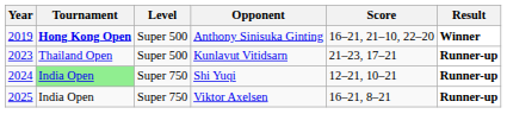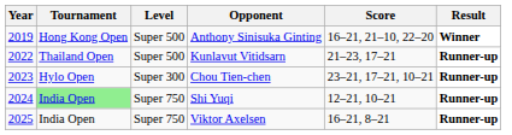 <table class="sortable wikitable" style="font-size: 90%;">
 <tr>
 <th>Year</th>
 <th>Tournament</th>
 <th>Level</th>
 <th>Opponent</th>
 <th>Score</th>
 <th>Result</th>
 </tr>
 <tr>
 <td align="center"><a href='#'>2019</a></td>
-<td align="left"><strong><a href='#'>Hong Kong Open</a></strong></td>
+<td align="left"><a href='#'>Hong Kong Open</a></td>
 <td align="left">Super 500</td>
 <td align="left"> <a href='#'>Anthony Sinisuka Ginting</a></td>
 <td align="left">16–21, 21–10, 22–20</td>
 <td style="text-align:left; background:white"> <strong>Winner</strong></td>
 </tr>
 <tr>
-<td align="center"><a href='#'>2023</a></td>
+<td align="center"><a href='#'>2022</a></td>
 <td align="left"><a href='#'>Thailand Open</a></td>
 <td align="left">Super 500</td>
 <td align="left"> <a href='#'>Kunlavut Vitidsarn</a></td>
 <td align="left">21–23, 17–21</td>
+<td style="text-align:left; background:white"> <strong>Runner-up</strong></td>
+</tr>
+<tr>
+<td align="center"><a href='#'>2023</a></td>
+<td align="left"><a href='#'>Hylo Open</a></td>
+<td align="left">Super 300</td>
+<td align="left"> <a href='#'>Chou Tien-chen</a></td>
+<td align="left">23–21, 17–21, 10–21</td>
 <td style="text-align:left; background:white"> <strong>Runner-up</strong></td>
 </tr>
 <tr>
 <td align="center"><a href='#'>2024</a></td>
 <td align="left" style="background: lightgreen;"><a href='#'>India Open</a></td>
 <td align="left">Super 750</td>
 <td align="left"> <a href='#'>Shi Yuqi</a></td>
 <td align="left">12–21, 10–21</td>
 <td style="text-align:left; background:white"> <strong>Runner-up</strong></td>
 </tr>
 <tr>
 <td align="center"><a href='#'>2025</a></td>
 <td align="left">India Open</td>
 <td align="left">Super 750</td>
 <td align="left"> <a href='#'>Viktor Axelsen</a></td>
 <td align="left">16–21, 8–21</td>
 <td style="text-align:left; background:white"> <strong>Runner-up</strong></td>
 </tr>
 </table>
